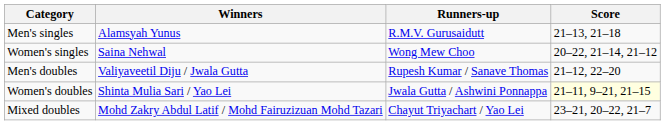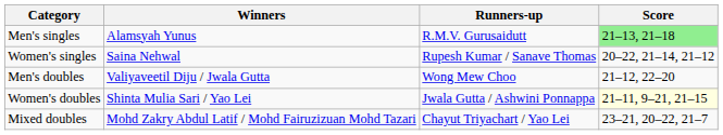 <table class=wikitable style="white-space:nowrap;">
 <tr>
 <th>Category</th>
 <th>Winners</th>
 <th>Runners-up</th>
 <th>Score</th>
 </tr>
 <tr>
 <td>Men's singles</td>
 <td> <a href='#'>Alamsyah Yunus</a></td>
 <td> <a href='#'>R.M.V. Gurusaidutt</a></td>
-<td>21–13, 21–18</td>
+<td style="background: lightgreen;">21–13, 21–18</td>
 </tr>
 <tr>
 <td>Women's singles</td>
 <td> <a href='#'>Saina Nehwal</a></td>
-<td> <a href='#'>Wong Mew Choo</a></td>
+<td> <a href='#'>Rupesh Kumar</a> / <a href='#'>Sanave Thomas</a></td>
 <td>20–22, 21–14, 21–12</td>
 </tr>
 <tr>
 <td>Men's doubles</td>
 <td> <a href='#'>Valiyaveetil Diju</a> / <a href='#'>Jwala Gutta</a></td>
-<td> <a href='#'>Rupesh Kumar</a> / <a href='#'>Sanave Thomas</a></td>
+<td> <a href='#'>Wong Mew Choo</a></td>
 <td>21–12, 22–20</td>
 </tr>
 <tr>
 <td>Women's doubles</td>
 <td> <a href='#'>Shinta Mulia Sari</a> / <a href='#'>Yao Lei</a></td>
 <td> <a href='#'>Jwala Gutta</a> / <a href='#'>Ashwini Ponnappa</a></td>
 <td style="background: lightyellow;">21–11, 9–21, 21–15</td>
 </tr>
 <tr>
 <td>Mixed doubles</td>
 <td> <a href='#'>Mohd Zakry Abdul Latif</a> / <a href='#'>Mohd Fairuzizuan Mohd Tazari</a></td>
 <td> <a href='#'>Chayut Triyachart</a> / <a href='#'>Yao Lei</a></td>
 <td>23–21, 20–22, 21–7</td>
 </tr>
 </table>
